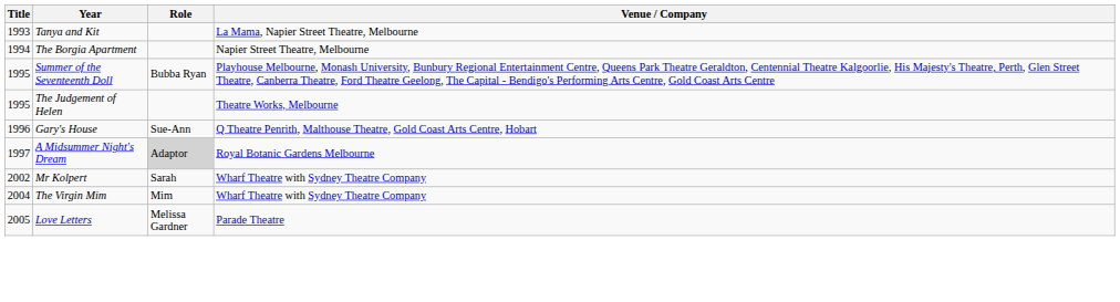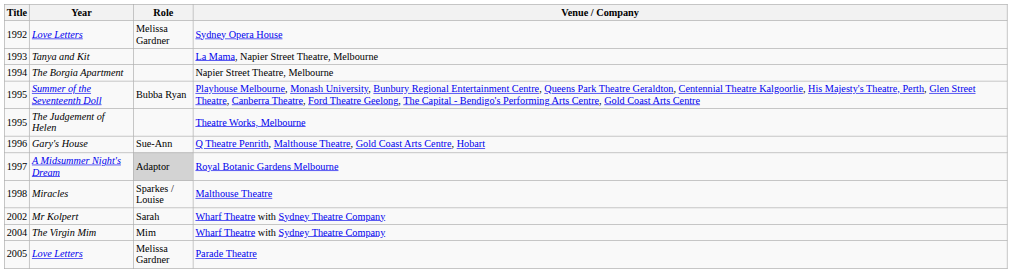 <table class="wikitable">
 <tr>
 <th>Title</th>
 <th>Year</th>
 <th>Role</th>
 <th>Venue /  Company</th>
+</tr>
+<tr>
+<td>1992</td>
+<td><em><a href='#'>Love Letters</a></em></td>
+<td>Melissa Gardner</td>
+<td><a href='#'>Sydney Opera House</a></td>
 </tr>
 <tr>
 <td>1993</td>
 <td><em>Tanya and Kit</em></td>
 <td></td>
 <td><a href='#'>La Mama</a>, Napier Street Theatre, Melbourne</td>
 </tr>
 <tr>
 <td>1994</td>
 <td><em>The Borgia Apartment</em></td>
 <td></td>
 <td>Napier Street Theatre, Melbourne</td>
 </tr>
 <tr>
 <td>1995</td>
 <td><em><a href='#'>Summer of the Seventeenth Doll</a></em></td>
 <td>Bubba Ryan</td>
 <td><a href='#'>Playhouse Melbourne</a>, <a href='#'>Monash University</a>, <a href='#'>Bunbury Regional Entertainment Centre</a>, <a href='#'>Queens Park Theatre Geraldton</a>, <a href='#'>Centennial Theatre Kalgoorlie</a>, <a href='#'>His Majesty's Theatre, Perth</a>, <a href='#'>Glen Street Theatre</a>, <a href='#'>Canberra Theatre</a>, <a href='#'>Ford Theatre Geelong</a>, <a href='#'>The Capital - Bendigo's Performing Arts Centre</a>, <a href='#'>Gold Coast Arts Centre</a></td>
 </tr>
 <tr>
 <td>1995</td>
 <td><em>The Judgement of Helen</em></td>
 <td></td>
 <td><a href='#'>Theatre Works, Melbourne</a></td>
 </tr>
 <tr>
 <td>1996</td>
 <td><em>Gary's House</em></td>
 <td>Sue-Ann</td>
 <td><a href='#'>Q Theatre Penrith</a>, <a href='#'>Malthouse Theatre</a>, <a href='#'>Gold Coast Arts Centre</a>, <a href='#'>Hobart</a></td>
 </tr>
 <tr>
 <td>1997</td>
 <td><em><a href='#'>A Midsummer Night's Dream</a></em></td>
 <td style="background: lightgrey;">Adaptor</td>
 <td><a href='#'>Royal Botanic Gardens Melbourne</a></td>
 </tr>
 <tr>
+<td>1998</td>
+<td><em>Miracles</em></td>
+<td>Sparkes / Louise</td>
+<td><a href='#'>Malthouse Theatre</a></td>
+</tr>
+<tr>
 <td>2002</td>
 <td><em>Mr Kolpert</em></td>
 <td>Sarah</td>
 <td><a href='#'>Wharf Theatre</a> with <a href='#'>Sydney Theatre Company</a></td>
 </tr>
 <tr>
 <td>2004</td>
 <td><em>The Virgin Mim</em></td>
 <td>Mim</td>
 <td><a href='#'>Wharf Theatre</a> with <a href='#'>Sydney Theatre Company</a></td>
 </tr>
 <tr>
 <td>2005</td>
 <td><em><a href='#'>Love Letters</a></em></td>
 <td>Melissa Gardner</td>
 <td><a href='#'>Parade Theatre</a></td>
 </tr>
 </table>
